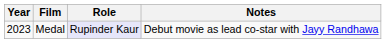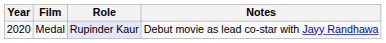 <table class="wikitable sortable">
 <tr>
 <th>Year</th>
 <th>Film</th>
 <th>Role</th>
 <th>Notes</th>
 </tr>
 <tr>
-<td>2023</td>
+<td>2020</td>
 <td>Medal</td>
 <td style="background: lavender;">Rupinder Kaur</td>
 <td>Debut movie as lead co-star with <a href='#'>Jayy Randhawa</a></td>
 </tr>
 </table>
